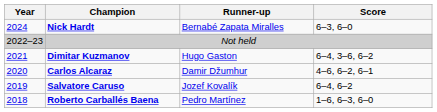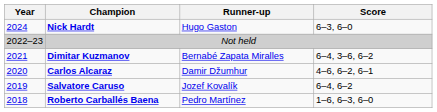 <table class="wikitable" style="font-size:90%">
 <tr>
 <th>Year</th>
 <th width="200">Champion</th>
 <th width="200">Runner-up</th>
 <th width="175">Score</th>
 </tr>
 <tr>
 <td><a href='#'>2024</a></td>
 <td> <strong><a href='#'>Nick Hardt</a></strong></td>
-<td> <a href='#'>Bernabé Zapata Miralles</a></td>
+<td> <a href='#'>Hugo Gaston</a></td>
 <td>6–3, 6–0</td>
 </tr>
 <tr>
 <td style="background:#cfcfcf">2022–23</td>
 <td colspan=3 align=center style="background:#cfcfcf"><em>Not held</em></td>
 </tr>
 <tr>
 <td><a href='#'>2021</a></td>
 <td> <strong><a href='#'>Dimitar Kuzmanov</a></strong></td>
-<td> <a href='#'>Hugo Gaston</a></td>
+<td> <a href='#'>Bernabé Zapata Miralles</a></td>
 <td>6–4, 3–6, 6–2</td>
 </tr>
 <tr>
 <td><a href='#'>2020</a></td>
 <td> <strong><a href='#'>Carlos Alcaraz</a></strong></td>
 <td> <a href='#'>Damir Džumhur</a></td>
 <td>4–6, 6–2, 6–1</td>
 </tr>
 <tr>
 <td><a href='#'>2019</a></td>
 <td> <strong><a href='#'>Salvatore Caruso</a></strong></td>
 <td> <a href='#'>Jozef Kovalík</a></td>
 <td>6–4, 6–2</td>
 </tr>
 <tr>
 <td><a href='#'>2018</a></td>
 <td> <strong><a href='#'>Roberto Carballés Baena</a></strong></td>
 <td> <a href='#'>Pedro Martínez</a></td>
 <td>1–6, 6–3, 6–0</td>
 </tr>
 </table>
